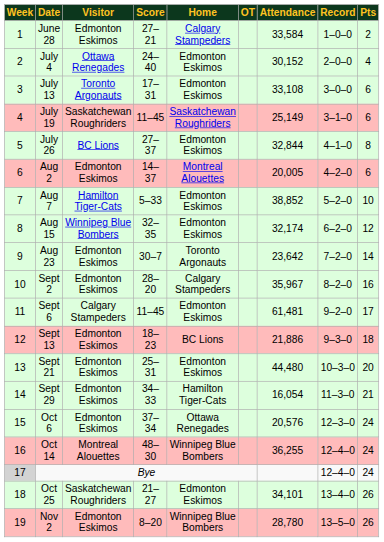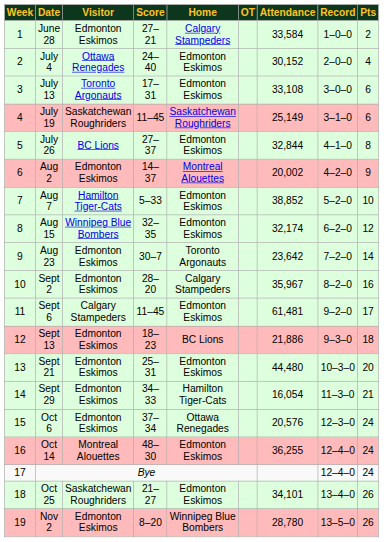 <table class="wikitable" style="width:80%;">
 <tr style="text-align:center; background:#0c371d; color:#ffc322;">
 <td><strong>Week</strong></td>
 <td><strong>Date</strong></td>
 <td><strong>Visitor</strong></td>
 <td><strong>Score</strong></td>
 <td><strong>Home</strong></td>
 <td><strong>OT</strong></td>
 <td><strong>Attendance</strong></td>
 <td><strong>Record</strong></td>
 <td><strong>Pts</strong></td>
 </tr>
 <tr style="text-align:center; background:#dfd;">
 <td>1</td>
 <td>June 28</td>
 <td>Edmonton Eskimos</td>
 <td>27–21</td>
 <td><a href='#'>Calgary Stampeders</a></td>
 <td></td>
 <td>33,584</td>
 <td>1–0–0</td>
 <td>2</td>
 </tr>
 <tr style="text-align:center; background:#dfd;">
 <td>2</td>
 <td>July 4</td>
 <td><a href='#'>Ottawa Renegades</a></td>
 <td>24–40</td>
 <td>Edmonton Eskimos</td>
 <td></td>
 <td>30,152</td>
 <td>2–0–0</td>
 <td>4</td>
 </tr>
 <tr style="text-align:center; background:#dfd;">
 <td>3</td>
 <td>July 13</td>
 <td><a href='#'>Toronto Argonauts</a></td>
 <td>17–31</td>
 <td>Edmonton Eskimos</td>
 <td></td>
 <td>33,108</td>
 <td>3–0–0</td>
 <td>6</td>
 </tr>
 <tr style="text-align:center; background:#fbb;">
 <td>4</td>
 <td>July 19</td>
 <td>Saskatchewan Roughriders</td>
 <td>11–45</td>
 <td><a href='#'>Saskatchewan Roughriders</a></td>
 <td></td>
 <td>25,149</td>
 <td>3–1–0</td>
 <td>6</td>
 </tr>
 <tr style="text-align:center; background:#dfd;">
 <td>5</td>
 <td>July 26</td>
 <td><a href='#'>BC Lions</a></td>
 <td>27–37</td>
 <td>Edmonton Eskimos</td>
 <td></td>
 <td>32,844</td>
 <td>4–1–0</td>
 <td>8</td>
 </tr>
 <tr style="text-align:center; background:#fbb;">
 <td>6</td>
 <td>Aug 2</td>
 <td>Edmonton Eskimos</td>
 <td>14–37</td>
 <td><a href='#'>Montreal Alouettes</a></td>
 <td></td>
-<td>20,005</td>
+<td>20,002</td>
 <td>4–2–0</td>
-<td>6</td>
+<td>9</td>
 </tr>
 <tr style="text-align:center; background:#dfd;">
 <td>7</td>
 <td>Aug 7</td>
 <td><a href='#'>Hamilton Tiger-Cats</a></td>
 <td>5–33</td>
 <td>Edmonton Eskimos</td>
 <td></td>
 <td>38,852</td>
 <td>5–2–0</td>
 <td>10</td>
 </tr>
 <tr style="text-align:center; background:#dfd;">
 <td>8</td>
 <td>Aug 15</td>
 <td><a href='#'>Winnipeg Blue Bombers</a></td>
 <td>32–35</td>
 <td>Edmonton Eskimos</td>
 <td></td>
 <td>32,174</td>
 <td>6–2–0</td>
 <td>12</td>
 </tr>
 <tr style="text-align:center; background:#dfd;">
 <td>9</td>
 <td>Aug 23</td>
 <td>Edmonton Eskimos</td>
 <td>30–7</td>
 <td>Toronto Argonauts</td>
 <td></td>
 <td>23,642</td>
 <td>7–2–0</td>
 <td>14</td>
 </tr>
 <tr style="text-align:center; background:#dfd;">
 <td>10</td>
 <td>Sept 2</td>
 <td>Edmonton Eskimos</td>
 <td>28–20</td>
 <td>Calgary Stampeders</td>
 <td></td>
 <td>35,967</td>
 <td>8–2–0</td>
 <td>16</td>
 </tr>
 <tr style="text-align:center; background:#dfd;">
 <td>11</td>
 <td>Sept 6</td>
 <td>Calgary Stampeders</td>
 <td>11–45</td>
 <td>Edmonton Eskimos</td>
 <td></td>
 <td>61,481</td>
 <td>9–2–0</td>
 <td>17</td>
 </tr>
 <tr style="text-align:center; background:#fbb;">
 <td>12</td>
 <td>Sept 13</td>
 <td>Edmonton Eskimos</td>
 <td>18–23</td>
 <td>BC Lions</td>
 <td></td>
 <td>21,886</td>
 <td>9–3–0</td>
 <td>18</td>
 </tr>
 <tr style="text-align:center; background:#dfd;">
 <td>13</td>
 <td>Sept 21</td>
 <td>Edmonton Eskimos</td>
 <td>25–31</td>
 <td>Edmonton Eskimos</td>
 <td></td>
 <td>44,480</td>
 <td>10–3–0</td>
 <td>20</td>
 </tr>
 <tr style="text-align:center; background:#dfd;">
 <td>14</td>
 <td>Sept 29</td>
 <td>Edmonton Eskimos</td>
 <td>34–33</td>
 <td>Hamilton Tiger-Cats</td>
 <td></td>
 <td>16,054</td>
 <td>11–3–0</td>
 <td>21</td>
 </tr>
 <tr style="text-align:center; background:#dfd;">
 <td>15</td>
 <td>Oct 6</td>
 <td>Edmonton Eskimos</td>
 <td>37–34</td>
 <td>Ottawa Renegades</td>
 <td></td>
 <td>20,576</td>
 <td>12–3–0</td>
 <td>24</td>
 </tr>
 <tr style="text-align:center; background:#fbb;">
 <td>16</td>
 <td>Oct 14</td>
 <td>Montreal Alouettes</td>
 <td>48–30</td>
-<td>Winnipeg Blue Bombers</td>
+<td>Edmonton Eskimos</td>
 <td></td>
 <td>36,255</td>
 <td>12–4–0</td>
 <td>24</td>
 </tr>
 <tr style="text-align:center;">
-<td style="background: lightgrey;">17</td>
+<td>17</td>
 <td colspan="5" style="text-align:center;"><em>Bye</em></td>
 <td></td>
 <td>12–4–0</td>
 <td>24</td>
 </tr>
 <tr style="text-align:center; background:#dfd;">
 <td>18</td>
 <td>Oct 25</td>
 <td>Saskatchewan Roughriders</td>
 <td>21–27</td>
 <td>Edmonton Eskimos</td>
 <td></td>
 <td>34,101</td>
 <td>13–4–0</td>
 <td>26</td>
 </tr>
 <tr style="text-align:center; background:#fbb;">
 <td>19</td>
 <td>Nov 2</td>
 <td>Edmonton Eskimos</td>
 <td>8–20</td>
 <td>Winnipeg Blue Bombers</td>
 <td></td>
 <td>28,780</td>
 <td>13–5–0</td>
 <td>26</td>
 </tr>
 </table>
